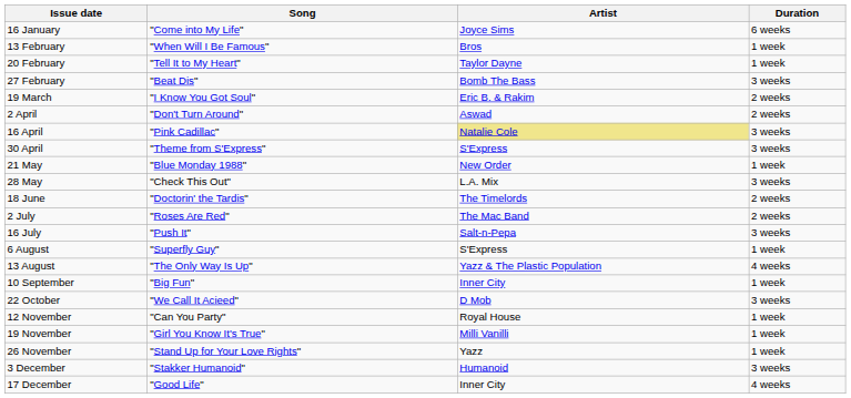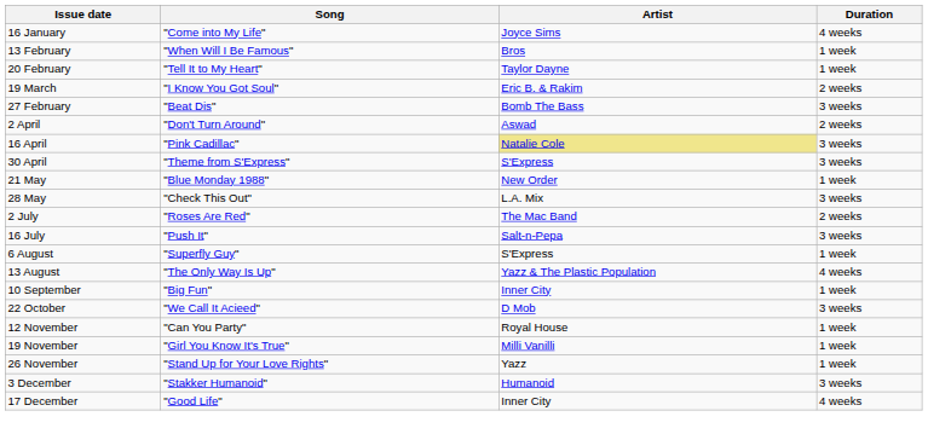 <table width="100%" class=wikitable>
 <tr>
 <th>Issue date</th>
 <th>Song</th>
 <th>Artist</th>
 <th>Duration</th>
 </tr>
 <tr>
 <td>16 January</td>
 <td>"<a href='#'>Come into My Life</a>"</td>
 <td><a href='#'>Joyce Sims</a></td>
-<td>6 weeks</td>
+<td>4 weeks</td>
 </tr>
 <tr>
 <td>13 February</td>
 <td>"<a href='#'>When Will I Be Famous</a>"</td>
 <td><a href='#'>Bros</a></td>
 <td>1 week</td>
 </tr>
 <tr>
 <td>20 February</td>
 <td>"<a href='#'>Tell It to My Heart</a>"</td>
 <td><a href='#'>Taylor Dayne</a></td>
 <td>1 week</td>
 </tr>
 <tr>
+<td>19 March</td>
+<td>"<a href='#'>I Know You Got Soul</a>"</td>
+<td><a href='#'>Eric B. & Rakim</a></td>
+<td>2 weeks</td>
+</tr>
+<tr>
 <td>27 February</td>
 <td>"<a href='#'>Beat Dis</a>"</td>
 <td><a href='#'>Bomb The Bass</a></td>
 <td>3 weeks</td>
-</tr>
-<tr>
-<td>19 March</td>
-<td>"<a href='#'>I Know You Got Soul</a>"</td>
-<td><a href='#'>Eric B. & Rakim</a></td>
-<td>2 weeks</td>
 </tr>
 <tr>
 <td>2 April</td>
 <td>"<a href='#'>Don't Turn Around</a>"</td>
 <td><a href='#'>Aswad</a></td>
 <td>2 weeks</td>
 </tr>
 <tr>
 <td>16 April</td>
 <td>"<a href='#'>Pink Cadillac</a>"</td>
 <td style="background: khaki;"><a href='#'>Natalie Cole</a></td>
 <td>3 weeks</td>
 </tr>
 <tr>
 <td>30 April</td>
 <td>"<a href='#'>Theme from S'Express</a>"</td>
 <td><a href='#'>S'Express</a></td>
 <td>3 weeks</td>
 </tr>
 <tr>
 <td>21 May</td>
 <td>"<a href='#'>Blue Monday 1988</a>"</td>
 <td><a href='#'>New Order</a></td>
 <td>1 week</td>
 </tr>
 <tr>
 <td>28 May</td>
 <td>"Check This Out"</td>
 <td>L.A. Mix</td>
 <td>3 weeks</td>
-</tr>
-<tr>
-<td>18 June</td>
-<td>"<a href='#'>Doctorin' the Tardis</a>"</td>
-<td><a href='#'>The Timelords</a></td>
-<td>2 weeks</td>
 </tr>
 <tr>
 <td>2 July</td>
 <td>"<a href='#'>Roses Are Red</a>"</td>
 <td><a href='#'>The Mac Band</a></td>
 <td>2 weeks</td>
 </tr>
 <tr>
 <td>16 July</td>
 <td>"<a href='#'>Push It</a>"</td>
 <td><a href='#'>Salt-n-Pepa</a></td>
 <td>3 weeks</td>
 </tr>
 <tr>
 <td>6 August</td>
 <td>"<a href='#'>Superfly Guy</a>"</td>
 <td>S'Express</td>
 <td>1 week</td>
 </tr>
 <tr>
 <td>13 August</td>
 <td>"<a href='#'>The Only Way Is Up</a>"</td>
 <td><a href='#'>Yazz & The Plastic Population</a></td>
 <td>4 weeks</td>
 </tr>
 <tr>
 <td>10 September</td>
 <td>"<a href='#'>Big Fun</a>"</td>
 <td><a href='#'>Inner City</a></td>
 <td>1 week</td>
 </tr>
 <tr>
 <td>22 October</td>
 <td>"<a href='#'>We Call It Acieed</a>"</td>
 <td><a href='#'>D Mob</a></td>
 <td>3 weeks</td>
 </tr>
 <tr>
 <td>12 November</td>
 <td>"Can You Party"</td>
 <td>Royal House</td>
 <td>1 week</td>
 </tr>
 <tr>
 <td>19 November</td>
 <td>"<a href='#'>Girl You Know It's True</a>"</td>
 <td><a href='#'>Milli Vanilli</a></td>
 <td>1 week</td>
 </tr>
 <tr>
 <td>26 November</td>
 <td>"<a href='#'>Stand Up for Your Love Rights</a>"</td>
 <td>Yazz</td>
 <td>1 week</td>
 </tr>
 <tr>
 <td>3 December</td>
 <td>"<a href='#'>Stakker Humanoid</a>"</td>
 <td><a href='#'>Humanoid</a></td>
 <td>3 weeks</td>
 </tr>
 <tr>
 <td>17 December</td>
 <td>"<a href='#'>Good Life</a>"</td>
 <td>Inner City</td>
 <td>4 weeks</td>
 </tr>
 </table>
